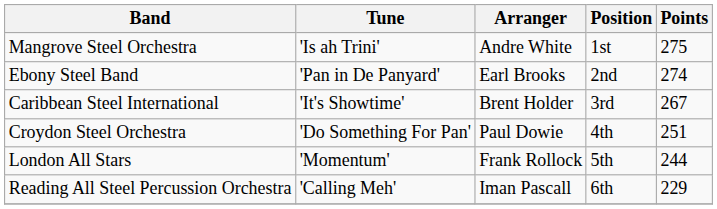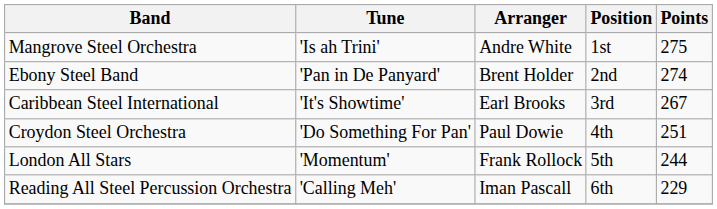 <table class="wikitable" border="1">
 <tr>
 <th>Band</th>
 <th>Tune</th>
 <th>Arranger</th>
 <th>Position</th>
 <th>Points</th>
 </tr>
 <tr>
 <td>Mangrove Steel Orchestra</td>
 <td>'Is ah Trini'</td>
 <td>Andre White</td>
 <td>1st</td>
 <td>275</td>
 </tr>
 <tr>
 <td>Ebony Steel Band</td>
 <td>'Pan in De Panyard'</td>
-<td>Earl Brooks</td>
+<td>Brent Holder</td>
 <td>2nd</td>
 <td>274</td>
 </tr>
 <tr>
 <td>Caribbean Steel International</td>
 <td>'It's Showtime'</td>
-<td>Brent Holder</td>
+<td>Earl Brooks</td>
 <td>3rd</td>
 <td>267</td>
 </tr>
 <tr>
 <td>Croydon Steel Orchestra</td>
 <td>'Do Something For Pan'</td>
 <td>Paul Dowie</td>
 <td>4th</td>
 <td>251</td>
 </tr>
 <tr>
 <td>London All Stars</td>
 <td>'Momentum'</td>
 <td>Frank Rollock</td>
 <td>5th</td>
 <td>244</td>
 </tr>
 <tr>
 <td>Reading All Steel Percussion Orchestra</td>
 <td>'Calling Meh'</td>
 <td>Iman Pascall</td>
 <td>6th</td>
 <td>229</td>
 </tr>
 <tr>
 </tr>
 </table>
